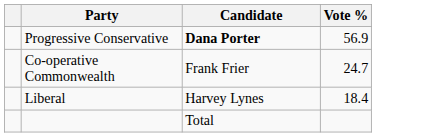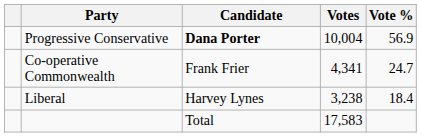 <table class="wikitable">
 <tr>
 <th></th>
 <th scope="col" width="175">Party</th>
 <th scope="col" width="150">Candidate</th>
+<th>Votes</th>
 <th>Vote %</th>
 </tr>
 <tr>
 <td>   </td>
 <td>Progressive Conservative</td>
 <td><strong>Dana Porter</strong></td>
+<td align=right>10,004</td>
 <td align=right>56.9</td>
 </tr>
 <tr |>
 <td>   </td>
 <td>Co-operative Commonwealth</td>
 <td>Frank Frier</td>
+<td align=right>4,341</td>
 <td align=right>24.7</td>
 </tr>
 <tr |>
 <td>   </td>
 <td>Liberal</td>
 <td>Harvey Lynes</td>
+<td align=right>3,238</td>
 <td align=right>18.4</td>
 </tr>
 <tr |>
 <td></td>
 <td></td>
 <td>Total</td>
+<td align=right>17,583</td>
 <td></td>
 </tr>
 </table>
